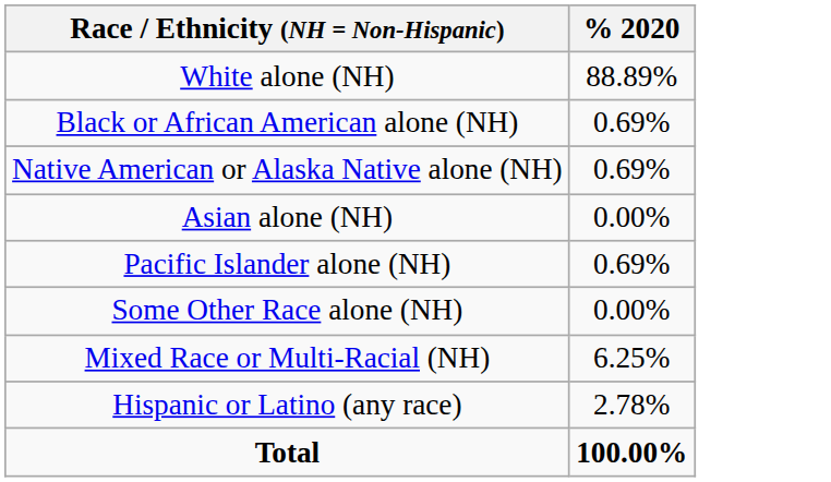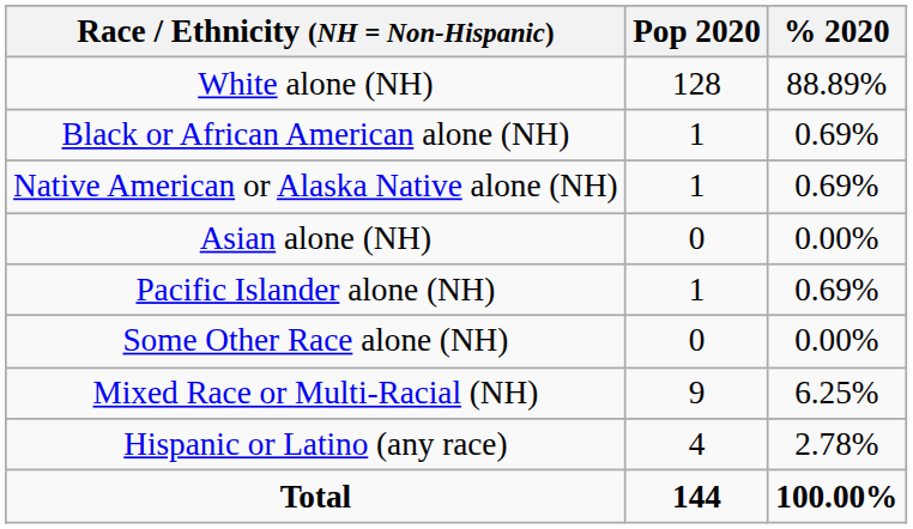 <table class="wikitable" style="text-align:center;">
 <tr>
 <th>Race / Ethnicity <small>(<em>NH = Non-Hispanic</em>)</small></th>
+<th>Pop 2020</th>
 <th>% 2020</th>
 </tr>
 <tr>
 <td><a href='#'>White</a> alone (NH)</td>
+<td>128</td>
 <td>88.89%</td>
 </tr>
 <tr>
 <td><a href='#'>Black or African American</a> alone (NH)</td>
+<td>1</td>
 <td>0.69%</td>
 </tr>
 <tr>
 <td><a href='#'>Native American</a> or <a href='#'>Alaska Native</a> alone (NH)</td>
+<td>1</td>
 <td>0.69%</td>
 </tr>
 <tr>
 <td><a href='#'>Asian</a> alone (NH)</td>
+<td>0</td>
 <td>0.00%</td>
 </tr>
 <tr>
 <td><a href='#'>Pacific Islander</a> alone (NH)</td>
+<td>1</td>
 <td>0.69%</td>
 </tr>
 <tr>
 <td><a href='#'>Some Other Race</a> alone (NH)</td>
+<td>0</td>
 <td>0.00%</td>
 </tr>
 <tr>
 <td><a href='#'>Mixed Race or Multi-Racial</a> (NH)</td>
+<td>9</td>
 <td>6.25%</td>
 </tr>
 <tr>
 <td><a href='#'>Hispanic or Latino</a> (any race)</td>
+<td>4</td>
 <td>2.78%</td>
 </tr>
 <tr>
 <td><strong>Total</strong></td>
+<td><strong>144</strong></td>
 <td><strong>100.00%</strong></td>
 </tr>
 </table>
